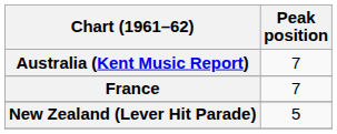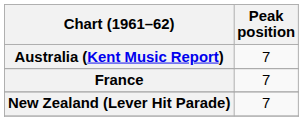 <table class="wikitable sortable plainrowheaders" style="text-align:center">
 <tr>
 <th>Chart (1961–62)</th>
 <th>Peak<br>position</th>
 </tr>
 <tr>
 <th scope="row">Australia (<a href='#'>Kent Music Report</a>)</th>
 <td>7</td>
 </tr>
 <tr>
 </tr>
 <tr>
 <th scope="row">France</th>
 <td>7</td>
 </tr>
 <tr>
 </tr>
 <tr>
 <th scope="row">New Zealand (Lever Hit Parade)</th>
-<td>5</td>
+<td>7</td>
 </tr>
 <tr>
 </tr>
 <tr>
 </tr>
 </table>
